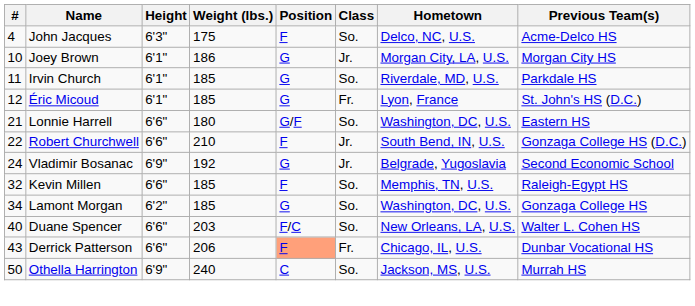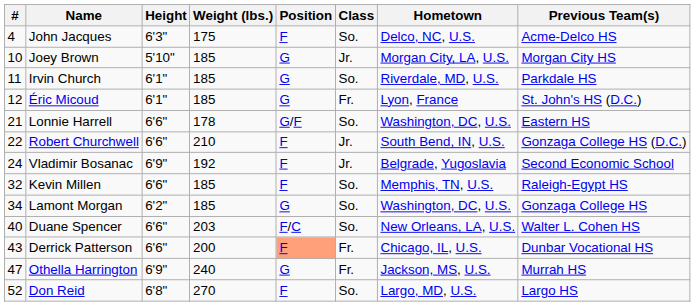 <table class="wikitable" style="font-size: 90%">
 <tr>
 <th>#</th>
 <th>Name</th>
 <th>Height</th>
 <th>Weight (lbs.)</th>
 <th>Position</th>
 <th>Class</th>
 <th>Hometown</th>
 <th>Previous Team(s)</th>
 </tr>
 <tr>
 <td>4</td>
 <td>John Jacques</td>
 <td>6'3"</td>
 <td>175</td>
 <td><a href='#'>F</a></td>
 <td>So.</td>
 <td><a href='#'>Delco, NC</a>, <a href='#'>U.S.</a></td>
 <td><a href='#'>Acme-Delco HS</a></td>
 </tr>
 <tr>
 <td>10</td>
 <td>Joey Brown</td>
-<td>6'1"</td>
-<td>186</td>
+<td>5'10"</td>
+<td>185</td>
 <td><a href='#'>G</a></td>
 <td>Jr.</td>
 <td><a href='#'>Morgan City, LA</a>, <a href='#'>U.S.</a></td>
 <td><a href='#'>Morgan City HS</a></td>
 </tr>
 <tr>
 <td>11</td>
 <td>Irvin Church</td>
 <td>6'1"</td>
 <td>185</td>
 <td><a href='#'>G</a></td>
 <td>So.</td>
 <td><a href='#'>Riverdale, MD</a>, <a href='#'>U.S.</a></td>
 <td><a href='#'>Parkdale HS</a></td>
 </tr>
 <tr>
 <td>12</td>
 <td><a href='#'>Éric Micoud</a></td>
 <td>6'1"</td>
 <td>185</td>
 <td><a href='#'>G</a></td>
 <td>Fr.</td>
 <td><a href='#'>Lyon</a>, <a href='#'>France</a></td>
 <td><a href='#'>St. John's HS</a> (<a href='#'>D.C.</a>)</td>
 </tr>
 <tr>
 <td>21</td>
 <td>Lonnie Harrell</td>
 <td>6'6"</td>
-<td>180</td>
+<td>178</td>
 <td><a href='#'>G</a>/<a href='#'>F</a></td>
 <td>So.</td>
 <td><a href='#'>Washington, DC</a>, <a href='#'>U.S.</a></td>
 <td><a href='#'>Eastern HS</a></td>
 </tr>
 <tr>
 <td>22</td>
 <td><a href='#'>Robert Churchwell</a></td>
 <td>6'6"</td>
 <td>210</td>
 <td><a href='#'>F</a></td>
 <td>Jr.</td>
 <td><a href='#'>South Bend, IN</a>, <a href='#'>U.S.</a></td>
 <td><a href='#'>Gonzaga College HS</a> (<a href='#'>D.C.</a>)</td>
 </tr>
 <tr>
 <td>24</td>
 <td>Vladimir Bosanac</td>
 <td>6'9"</td>
 <td>192</td>
-<td><a href='#'>G</a></td>
+<td><a href='#'>F</a></td>
 <td>Jr.</td>
 <td><a href='#'>Belgrade</a>, <a href='#'>Yugoslavia</a></td>
 <td><a href='#'>Second Economic School</a></td>
 </tr>
 <tr>
 <td>32</td>
 <td>Kevin Millen</td>
 <td>6'6"</td>
 <td>185</td>
 <td><a href='#'>F</a></td>
 <td>So.</td>
 <td><a href='#'>Memphis, TN</a>, <a href='#'>U.S.</a></td>
 <td><a href='#'>Raleigh-Egypt HS</a></td>
 </tr>
 <tr>
 <td>34</td>
 <td>Lamont Morgan</td>
 <td>6'2"</td>
 <td>185</td>
 <td><a href='#'>G</a></td>
 <td>So.</td>
 <td><a href='#'>Washington, DC</a>, <a href='#'>U.S.</a></td>
 <td><a href='#'>Gonzaga College HS</a></td>
 </tr>
 <tr>
 <td>40</td>
 <td>Duane Spencer</td>
 <td>6'6"</td>
 <td>203</td>
 <td><a href='#'>F</a>/<a href='#'>C</a></td>
 <td>So.</td>
 <td><a href='#'>New Orleans, LA</a>, <a href='#'>U.S.</a></td>
 <td><a href='#'>Walter L. Cohen HS</a></td>
 </tr>
 <tr>
 <td>43</td>
 <td>Derrick Patterson</td>
 <td>6'6"</td>
-<td>206</td>
+<td>200</td>
 <td style="background: lightsalmon;"><a href='#'>F</a></td>
 <td>Fr.</td>
 <td><a href='#'>Chicago, IL</a>, <a href='#'>U.S.</a></td>
 <td><a href='#'>Dunbar Vocational HS</a></td>
 </tr>
 <tr>
-<td>50</td>
+<td>47</td>
 <td><a href='#'>Othella Harrington</a></td>
 <td>6'9"</td>
 <td>240</td>
-<td><a href='#'>C</a></td>
-<td>So.</td>
+<td><a href='#'>G</a></td>
+<td>Fr.</td>
 <td><a href='#'>Jackson, MS</a>, <a href='#'>U.S.</a></td>
 <td><a href='#'>Murrah HS</a></td>
 </tr>
+<tr>
+<td>52</td>
+<td><a href='#'>Don Reid</a></td>
+<td>6'8"</td>
+<td>270</td>
+<td><a href='#'>F</a></td>
+<td>So.</td>
+<td><a href='#'>Largo, MD</a>, <a href='#'>U.S.</a></td>
+<td><a href='#'>Largo HS</a></td>
+</tr>
 </table>
